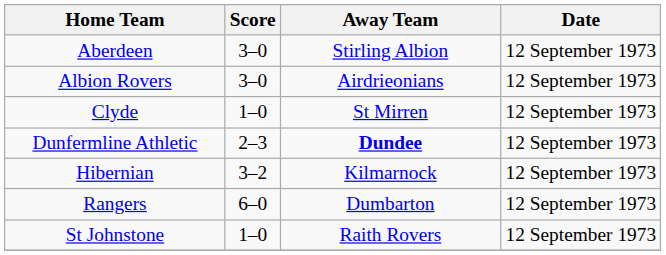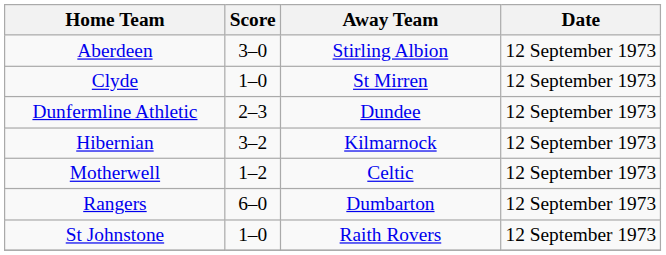 <table class="wikitable" style="text-align:center;">
 <tr>
 <th width=175>Home Team</th>
 <th width=20>Score</th>
 <th width=175>Away Team</th>
 <th width= 125>Date</th>
 </tr>
 <tr>
 <td><a href='#'>Aberdeen</a></td>
 <td>3–0</td>
 <td><a href='#'>Stirling Albion</a></td>
 <td>12 September 1973</td>
 </tr>
 <tr>
-<td><a href='#'>Albion Rovers</a></td>
-<td>3–0</td>
-<td><a href='#'>Airdrieonians</a></td>
-<td>12 September 1973</td>
-</tr>
-<tr>
 <td><a href='#'>Clyde</a></td>
 <td>1–0</td>
 <td><a href='#'>St Mirren</a></td>
 <td>12 September 1973</td>
 </tr>
 <tr>
 <td><a href='#'>Dunfermline Athletic</a></td>
 <td>2–3</td>
-<td><strong><a href='#'>Dundee</a></strong></td>
+<td><a href='#'>Dundee</a></td>
 <td>12 September 1973</td>
 </tr>
 <tr>
 <td><a href='#'>Hibernian</a></td>
 <td>3–2</td>
 <td><a href='#'>Kilmarnock</a></td>
+<td>12 September 1973</td>
+</tr>
+<tr>
+<td><a href='#'>Motherwell</a></td>
+<td>1–2</td>
+<td><a href='#'>Celtic</a></td>
 <td>12 September 1973</td>
 </tr>
 <tr>
 <td><a href='#'>Rangers</a></td>
 <td>6–0</td>
 <td><a href='#'>Dumbarton</a></td>
 <td>12 September 1973</td>
 </tr>
 <tr>
 <td><a href='#'>St Johnstone</a></td>
 <td>1–0</td>
 <td><a href='#'>Raith Rovers</a></td>
 <td>12 September 1973</td>
 </tr>
 <tr>
 </tr>
 </table>
